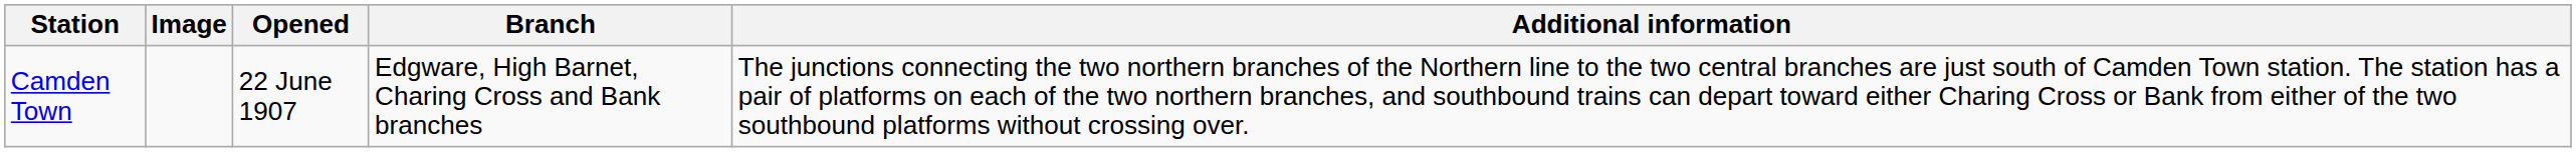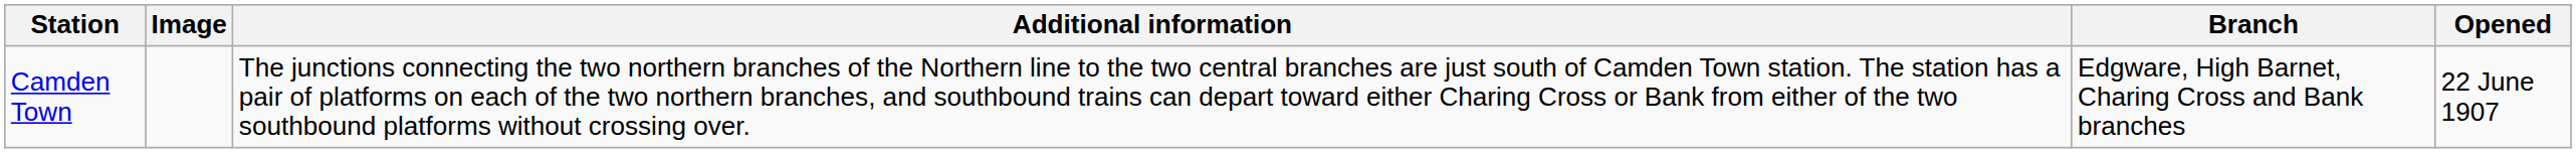 <table class="wikitable sortable">
 <tr>
 <th>Station</th>
 <th class=unsortable>Image</th>
+<th>Additional information</th>
+<th>Branch</th>
 <th>Opened</th>
-<th>Branch</th>
-<th>Additional information</th>
 </tr>
 <tr>
 <td><a href='#'>Camden Town</a></td>
 <td></td>
+<td>The junctions connecting the two northern branches of the Northern line to the two central branches are just south of Camden Town station. The station has a pair of platforms on each of the two northern branches, and southbound trains can depart toward either Charing Cross or Bank from either of the two southbound platforms without crossing over.</td>
+<td>Edgware, High Barnet, Charing Cross and Bank branches</td>
 <td>22 June 1907</td>
-<td>Edgware, High Barnet, Charing Cross and Bank branches</td>
-<td>The junctions connecting the two northern branches of the Northern line to the two central branches are just south of Camden Town station. The station has a pair of platforms on each of the two northern branches, and southbound trains can depart toward either Charing Cross or Bank from either of the two southbound platforms without crossing over.</td>
 </tr>
 </table>
